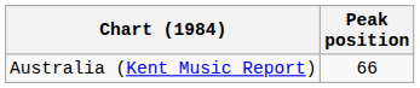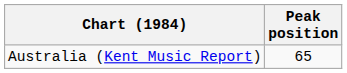 <table class="wikitable">
 <tr>
 <th>Chart (1984)</th>
 <th>Peak<br>position</th>
 </tr>
 <tr>
 <td>Australia (<a href='#'>Kent Music Report</a>)</td>
-<td style="text-align:center;">66</td>
+<td style="text-align:center;">65</td>
 </tr>
 </table>
